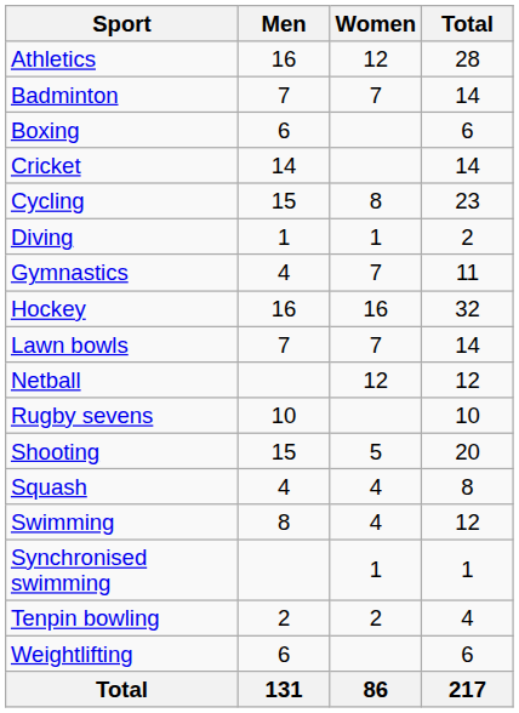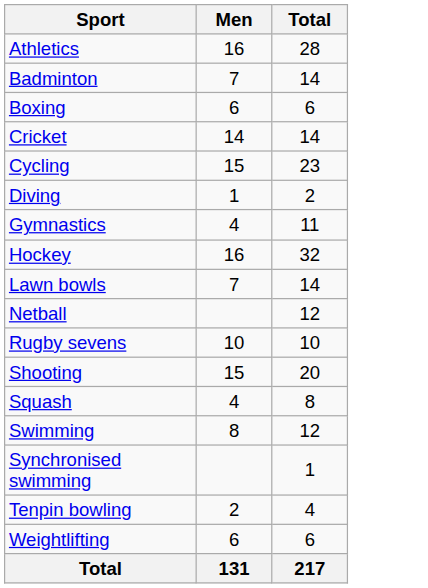 <table class="wikitable sortable" style="text-align:center; font-size: 95%;">
 <tr>
 <th width=150>Sport</th>
 <th width=55>Men</th>
-<th width=55>Women</th>
 <th width=55>Total</th>
 </tr>
 <tr>
 <td align=left><a href='#'>Athletics</a></td>
 <td>16</td>
-<td>12</td>
 <td>28</td>
 </tr>
 <tr>
 <td align=left><a href='#'>Badminton</a></td>
-<td>7</td>
 <td>7</td>
 <td>14</td>
 </tr>
 <tr>
 <td align=left><a href='#'>Boxing</a></td>
 <td>6</td>
-<td></td>
 <td>6</td>
 </tr>
 <tr>
 <td align=left><a href='#'>Cricket</a></td>
 <td>14</td>
-<td></td>
 <td>14</td>
 </tr>
 <tr>
 <td align=left><a href='#'>Cycling</a></td>
 <td>15</td>
-<td>8</td>
 <td>23</td>
 </tr>
 <tr>
 <td align=left><a href='#'>Diving</a></td>
-<td>1</td>
 <td>1</td>
 <td>2</td>
 </tr>
 <tr>
 <td align=left><a href='#'>Gymnastics</a></td>
 <td>4</td>
-<td>7</td>
 <td>11</td>
 </tr>
 <tr>
 <td align=left><a href='#'>Hockey</a></td>
 <td>16</td>
-<td>16</td>
 <td>32</td>
 </tr>
 <tr>
 <td align=left><a href='#'>Lawn bowls</a></td>
-<td>7</td>
 <td>7</td>
 <td>14</td>
 </tr>
 <tr>
 <td align=left><a href='#'>Netball</a></td>
 <td></td>
 <td>12</td>
-<td>12</td>
 </tr>
 <tr>
 <td align=left><a href='#'>Rugby sevens</a></td>
 <td>10</td>
-<td></td>
 <td>10</td>
 </tr>
 <tr>
 <td align=left><a href='#'>Shooting</a></td>
 <td>15</td>
-<td>5</td>
 <td>20</td>
 </tr>
 <tr>
 <td align=left><a href='#'>Squash</a></td>
-<td>4</td>
 <td>4</td>
 <td>8</td>
 </tr>
 <tr>
 <td align=left><a href='#'>Swimming</a></td>
 <td>8</td>
-<td>4</td>
 <td>12</td>
 </tr>
 <tr>
 <td align=left><a href='#'>Synchronised swimming</a></td>
 <td></td>
 <td>1</td>
-<td>1</td>
 </tr>
 <tr>
 <td align=left><a href='#'>Tenpin bowling</a></td>
-<td>2</td>
 <td>2</td>
 <td>4</td>
 </tr>
 <tr>
 <td align=left><a href='#'>Weightlifting</a></td>
 <td>6</td>
-<td></td>
 <td>6</td>
 </tr>
 <tr>
 <th>Total</th>
 <th>131</th>
-<th>86</th>
 <th>217</th>
 </tr>
 </table>
